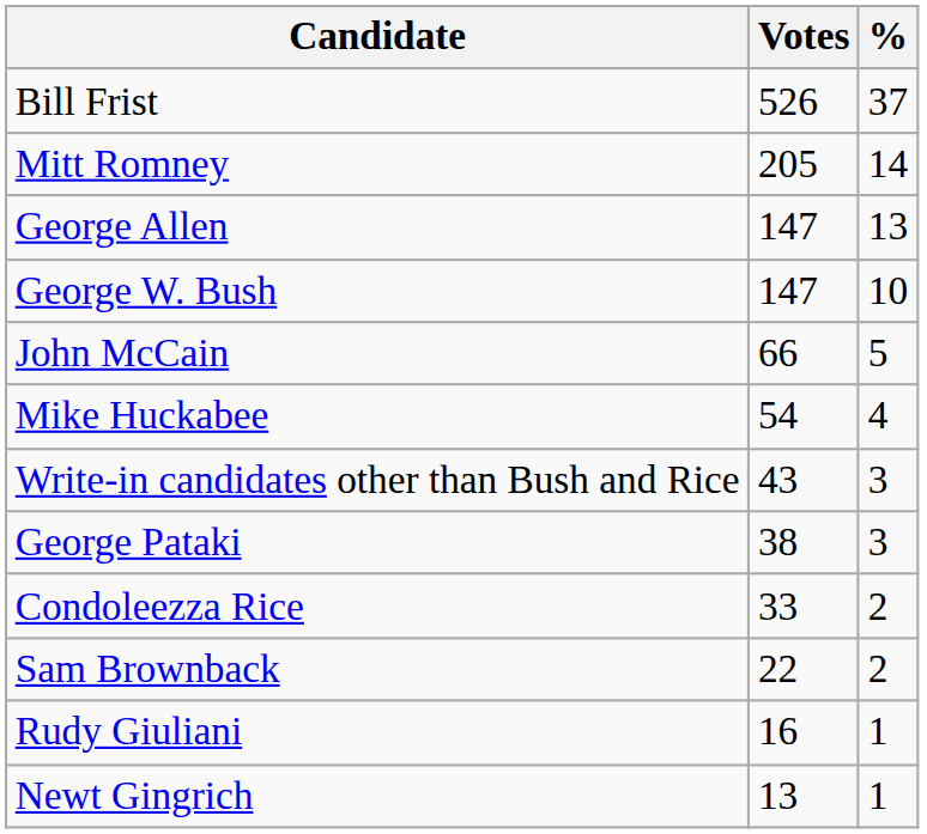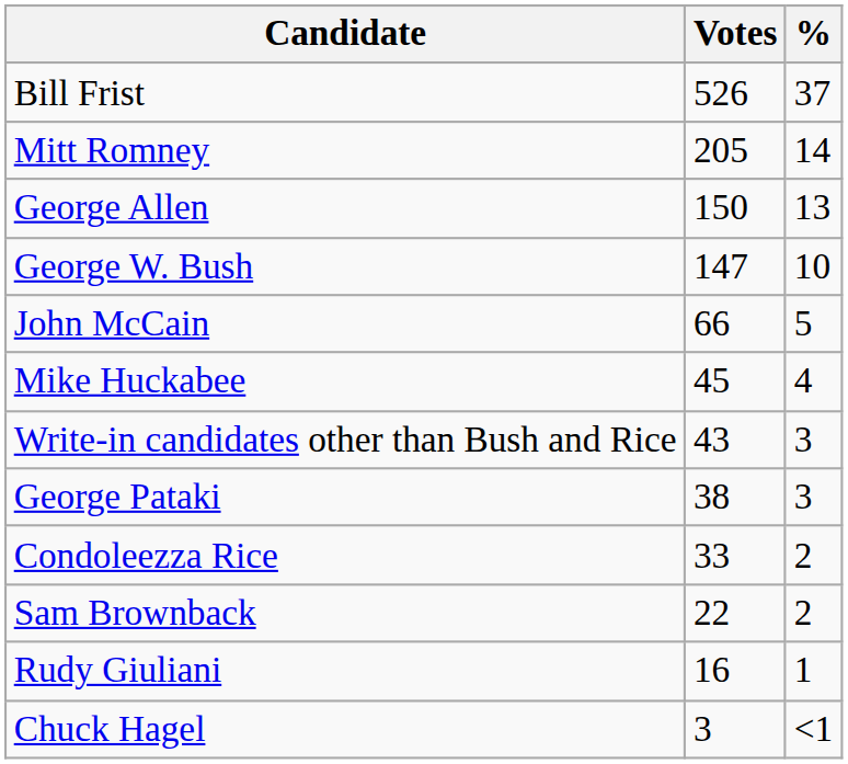 <table class="wikitable sortable">
 <tr>
 <th>Candidate</th>
 <th>Votes</th>
 <th>%</th>
 </tr>
 <tr>
 <td>Bill Frist</td>
 <td>526</td>
 <td>37</td>
 </tr>
 <tr>
 <td><a href='#'>Mitt Romney</a></td>
 <td>205</td>
 <td>14</td>
 </tr>
 <tr>
 <td><a href='#'>George Allen</a></td>
-<td>147</td>
+<td>150</td>
 <td>13</td>
 </tr>
 <tr>
 <td><a href='#'>George W. Bush</a></td>
 <td>147</td>
 <td>10</td>
 </tr>
 <tr>
 <td><a href='#'>John McCain</a></td>
 <td>66</td>
 <td>5</td>
 </tr>
 <tr>
 <td><a href='#'>Mike Huckabee</a></td>
-<td>54</td>
+<td>45</td>
 <td>4</td>
 </tr>
 <tr>
 <td><a href='#'>Write-in candidates</a> other than Bush and Rice</td>
 <td>43</td>
 <td>3</td>
 </tr>
 <tr>
 <td><a href='#'>George Pataki</a></td>
 <td>38</td>
 <td>3</td>
 </tr>
 <tr>
 <td><a href='#'>Condoleezza Rice</a></td>
 <td>33</td>
 <td>2</td>
 </tr>
 <tr>
 <td><a href='#'>Sam Brownback</a></td>
 <td>22</td>
 <td>2</td>
 </tr>
 <tr>
 <td><a href='#'>Rudy Giuliani</a></td>
 <td>16</td>
 <td>1</td>
 </tr>
 <tr>
-<td><a href='#'>Newt Gingrich</a></td>
-<td>13</td>
-<td>1</td>
+<td><a href='#'>Chuck Hagel</a></td>
+<td>3</td>
+<td><1</td>
 </tr>
 </table>
